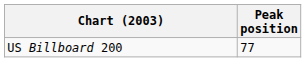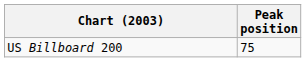 <table class="wikitable plainrowheaders sortable" style="text-align:left;" border="1">
 <tr>
 <th scope="col" style="width:19em;">Chart (2003)</th>
 <th scope="col">Peak<br>position</th>
 </tr>
 <tr>
 <td>US <em>Billboard</em> 200</td>
-<td align="centre">77</td>
+<td align="centre">75</td>
 </tr>
 </table>
